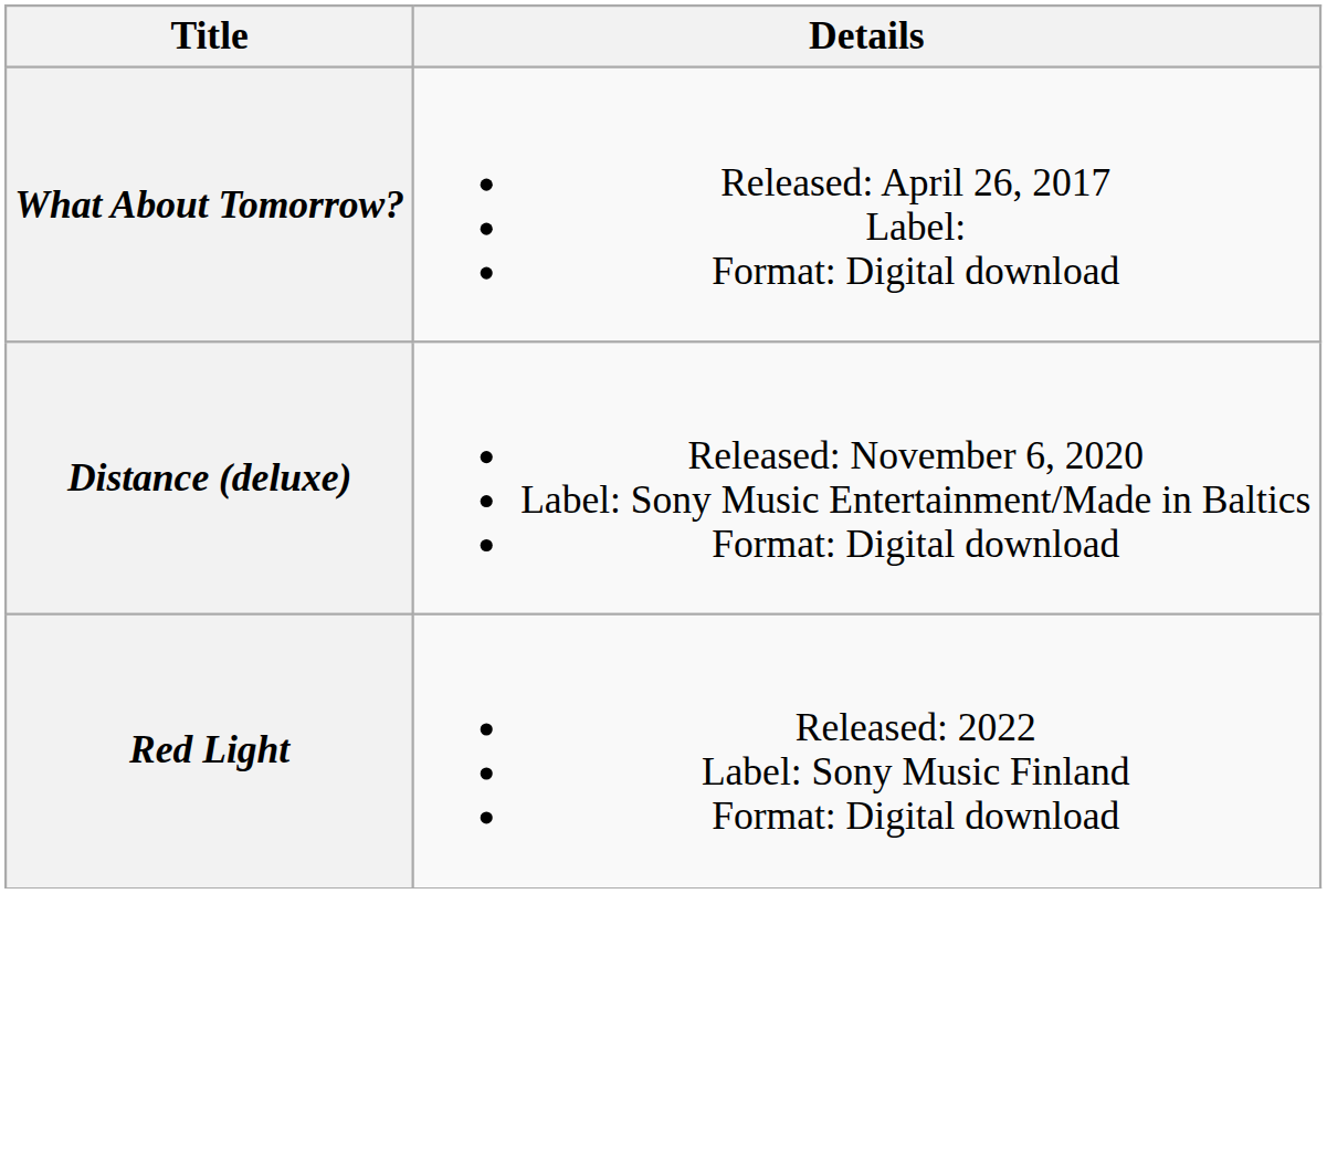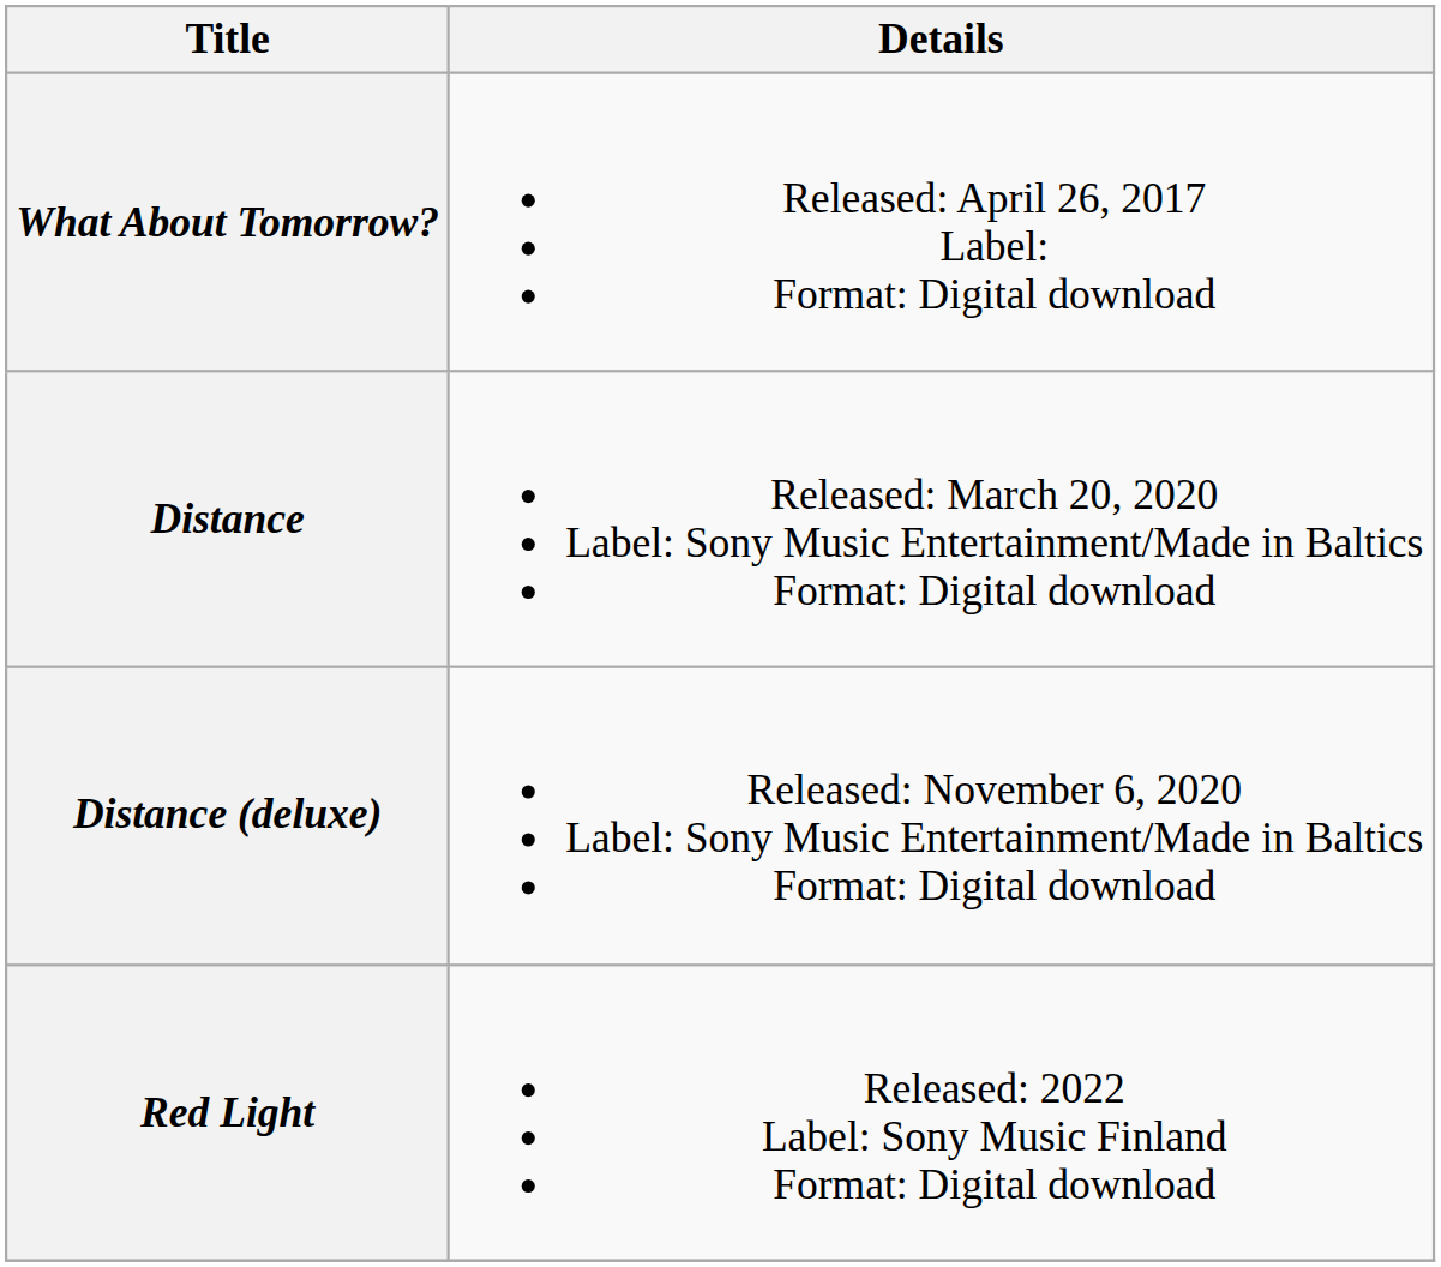 <table class="wikitable plainrowheaders" style="text-align:center;">
 <tr>
 <th scope="col">Title</th>
 <th scope="col">Details</th>
 </tr>
 <tr>
 <th scope="row"><em>What About Tomorrow?</em></th>
 <td><br><ul><li>Released: April 26, 2017</li><li>Label:</li><li>Format: Digital download</li></ul></td>
+</tr>
+<tr>
+<th scope="row"><em>Distance</em></th>
+<td><br><ul><li>Released: March 20, 2020</li><li>Label: Sony Music Entertainment/Made in Baltics</li><li>Format: Digital download</li></ul></td>
 </tr>
 <tr>
 <th scope="row"><em>Distance (deluxe)</em></th>
 <td><br><ul><li>Released: November 6, 2020</li><li>Label: Sony Music Entertainment/Made in Baltics</li><li>Format: Digital download</li></ul></td>
 </tr>
 <tr>
 <th scope="row"><em>Red Light</em></th>
 <td><br><ul><li>Released: 2022</li><li>Label: Sony Music Finland</li><li>Format: Digital download</li></ul></td>
 </tr>
 <tr>
 </tr>
 </table>
